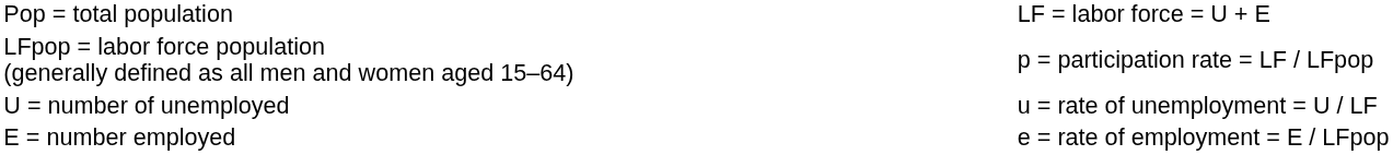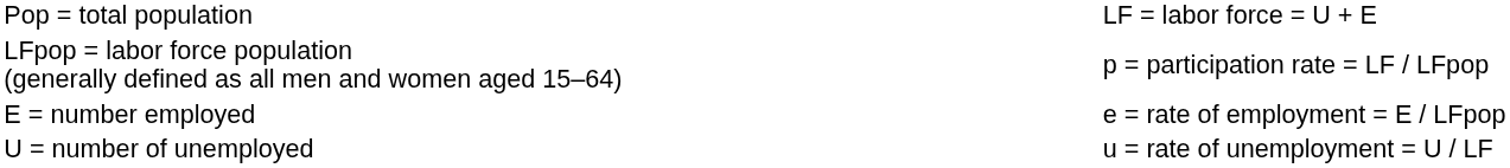 <table style="margin:auto; width:90%;">
 <tr>
 <td>Pop = total population</td>
 <td>LF = labor force = U + E</td>
 </tr>
 <tr>
 <td>LFpop = labor force population <br> (generally defined as all men and women aged 15–64)</td>
 <td>p = participation rate = LF / LFpop</td>
 </tr>
 <tr>
+<td>E = number employed</td>
+<td>e = rate of employment = E / LFpop</td>
+</tr>
+<tr>
 <td>U = number of unemployed</td>
 <td>u = rate of unemployment = U / LF</td>
 </tr>
-<tr>
-<td>E = number employed</td>
-<td>e = rate of employment = E / LFpop</td>
-</tr>
 </table>
